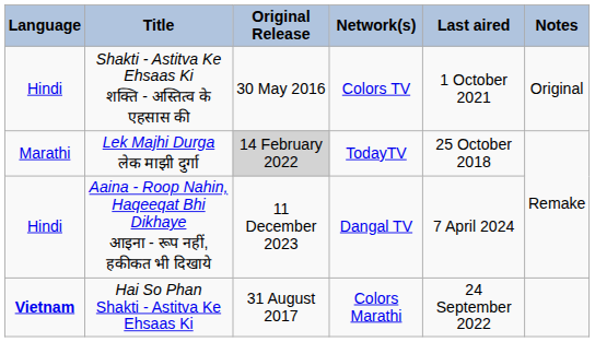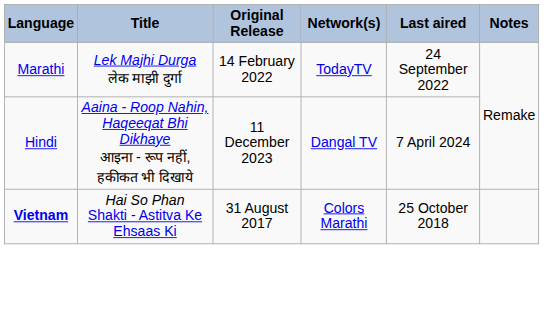 <table class="wikitable" style="text-align:center;">
 <tr>
 <th style="background:LightSteelBlue;">Language</th>
 <th style="background:LightSteelBlue;">Title</th>
 <th style="background:LightSteelBlue;">Original Release</th>
 <th style="background:LightSteelBlue;">Network(s)</th>
 <th style="background:LightSteelBlue;">Last aired</th>
 <th style="background:LightSteelBlue;">Notes</th>
 </tr>
 <tr>
-<td><a href='#'>Hindi</a></td>
-<td><em>Shakti - Astitva Ke Ehsaas Ki</em> <br> शक्ति - अस्तित्व के एहसास की</td>
-<td>30 May 2016</td>
-<td><a href='#'>Colors TV</a></td>
-<td>1 October 2021</td>
-<td>Original</td>
-</tr>
-<tr>
 <td><a href='#'>Marathi</a></td>
 <td><em><a href='#'>Lek Majhi Durga</a></em> <br> लेक माझी दुर्गा</td>
-<td style="background: lightgrey;">14 February 2022</td>
+<td>14 February 2022</td>
 <td><a href='#'>TodayTV</a></td>
-<td>25 October 2018</td>
+<td>24 September 2022</td>
 <td rowspan="2">Remake</td>
 </tr>
 <tr>
 <td><a href='#'>Hindi</a></td>
 <td><em><a href='#'>Aaina - Roop Nahin, Haqeeqat Bhi Dikhaye</a></em> <br> आइना - रूप नहीं, हकीकत भी दिखाये</td>
 <td>11 December 2023</td>
 <td><a href='#'>Dangal TV</a></td>
 <td>7 April 2024</td>
 </tr>
 <tr>
 <td><strong><a href='#'>Vietnam</a></strong></td>
 <td><em>Hai So Phan</em> <br> <a href='#'>Shakti - Astitva Ke Ehsaas Ki</a></td>
 <td>31 August 2017</td>
 <td><a href='#'>Colors Marathi</a></td>
-<td>24 September 2022</td>
+<td>25 October 2018</td>
 </tr>
 </table>
